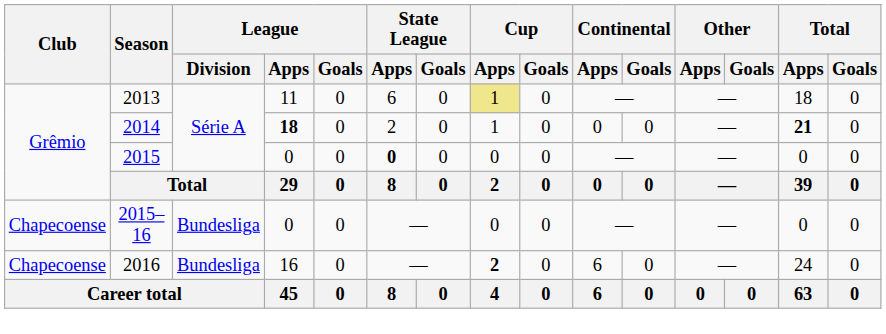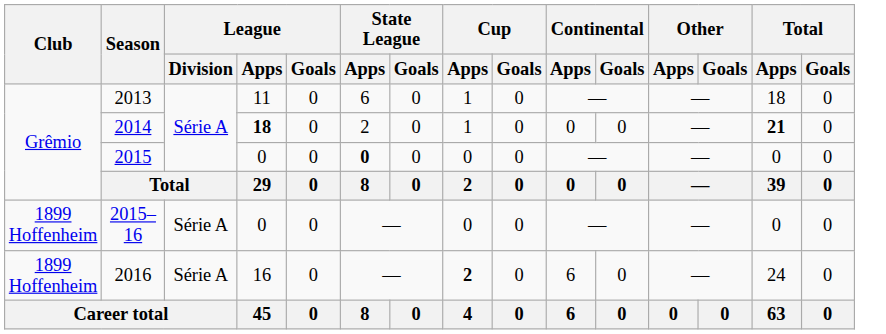 <table class="wikitable" style="text-align: center;">
 <tr>
 <th rowspan="2">Club</th>
 <th rowspan="2">Season</th>
 <th colspan="3">League</th>
 <th colspan="2">State League</th>
 <th colspan="2">Cup</th>
 <th colspan="2">Continental</th>
 <th colspan="2">Other</th>
 <th colspan="2">Total</th>
 </tr>
 <tr>
 <th>Division</th>
 <th>Apps</th>
 <th>Goals</th>
 <th>Apps</th>
 <th>Goals</th>
 <th>Apps</th>
 <th>Goals</th>
 <th>Apps</th>
 <th>Goals</th>
 <th>Apps</th>
 <th>Goals</th>
 <th>Apps</th>
 <th>Goals</th>
 </tr>
 <tr>
 <td rowspan="4"><a href='#'>Grêmio</a></td>
 <td>2013</td>
 <td rowspan="3"><a href='#'>Série A</a></td>
 <td>11</td>
 <td>0</td>
 <td>6</td>
 <td>0</td>
-<td style="background: khaki;">1</td>
+<td>1</td>
 <td>0</td>
 <td colspan="2">—</td>
 <td colspan="2">—</td>
 <td>18</td>
 <td>0</td>
 </tr>
 <tr>
 <td><a href='#'>2014</a></td>
 <td><strong>18</strong></td>
 <td>0</td>
 <td>2</td>
 <td>0</td>
 <td>1</td>
 <td>0</td>
 <td>0</td>
 <td>0</td>
 <td colspan="2">—</td>
 <td><strong>21</strong></td>
 <td>0</td>
 </tr>
 <tr>
 <td><a href='#'>2015</a></td>
 <td>0</td>
 <td>0</td>
 <td><strong>0</strong></td>
 <td>0</td>
 <td>0</td>
 <td>0</td>
 <td colspan="2">—</td>
 <td colspan="2">—</td>
 <td>0</td>
 <td>0</td>
 </tr>
 <tr>
 <th colspan="2">Total</th>
 <th>29</th>
 <th>0</th>
 <th>8</th>
 <th>0</th>
 <th>2</th>
 <th>0</th>
 <th>0</th>
 <th>0</th>
 <th colspan="2">—</th>
 <th>39</th>
 <th>0</th>
 </tr>
 <tr>
-<td><a href='#'>Chapecoense</a></td>
+<td><a href='#'>1899 Hoffenheim</a></td>
 <td><a href='#'>2015–16</a></td>
-<td><a href='#'>Bundesliga</a></td>
+<td>Série A</td>
 <td>0</td>
 <td>0</td>
 <td colspan="2">—</td>
 <td>0</td>
 <td>0</td>
 <td colspan="2">—</td>
 <td colspan="2">—</td>
 <td>0</td>
 <td>0</td>
 </tr>
 <tr>
-<td><a href='#'>Chapecoense</a></td>
+<td><a href='#'>1899 Hoffenheim</a></td>
 <td>2016</td>
-<td><a href='#'>Bundesliga</a></td>
+<td>Série A</td>
 <td>16</td>
 <td>0</td>
 <td colspan="2">—</td>
 <td><strong>2</strong></td>
 <td>0</td>
 <td>6</td>
 <td>0</td>
 <td colspan="2">—</td>
 <td>24</td>
 <td>0</td>
 </tr>
 <tr>
 <th colspan="3">Career total</th>
 <th>45</th>
 <th>0</th>
 <th>8</th>
 <th>0</th>
 <th>4</th>
 <th>0</th>
 <th>6</th>
 <th>0</th>
 <th>0</th>
 <th>0</th>
 <th>63</th>
 <th>0</th>
 </tr>
 </table>
